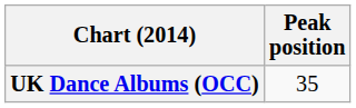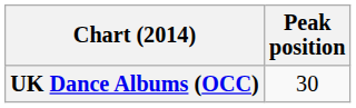 <table class="wikitable plainrowheaders" style="text-align:center">
 <tr>
 <th scope="col">Chart (2014)</th>
 <th scope="col">Peak<br>position</th>
 </tr>
 <tr>
 <th scope="row">UK <a href='#'>Dance Albums</a> (<a href='#'>OCC</a>)</th>
-<td>35</td>
+<td>30</td>
 </tr>
 </table>
